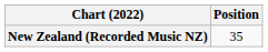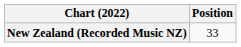 <table class="wikitable sortable plainrowheaders" style="text-align:center">
 <tr>
 <th scope="col">Chart (2022)</th>
 <th scope="col">Position</th>
 </tr>
 <tr>
 <th scope="row">New Zealand (Recorded Music NZ)</th>
-<td>35</td>
+<td>33</td>
 </tr>
 </table>
